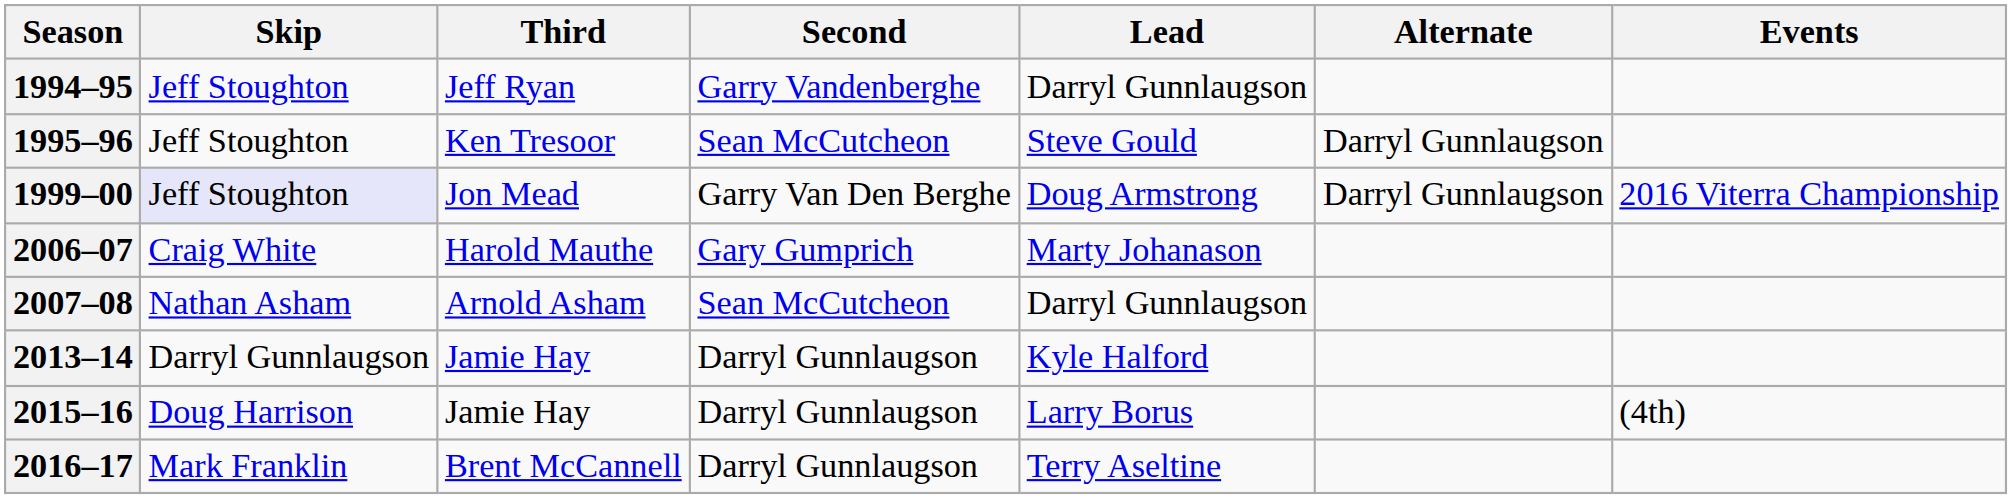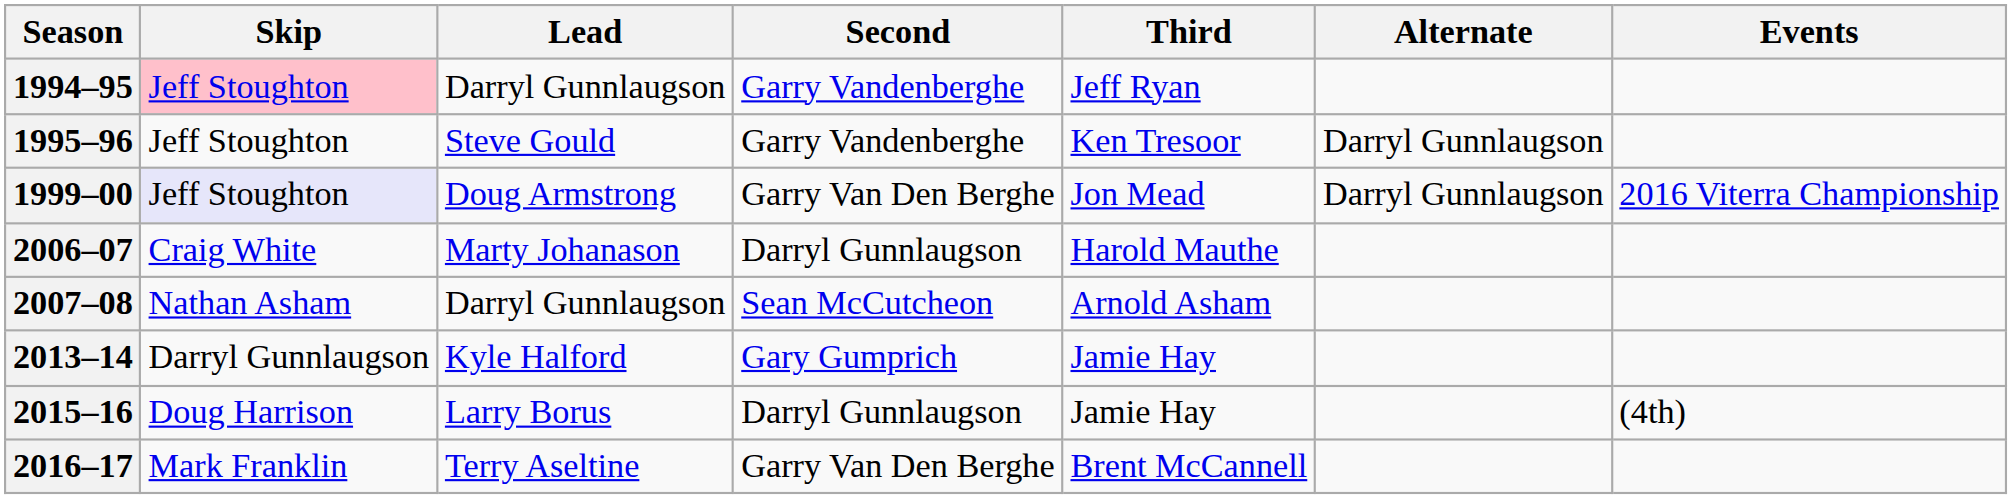 <table class="wikitable">
 <tr>
 <th scope="col">Season</th>
 <th scope="col">Skip</th>
+<th scope="col">Lead</th>
+<th scope="col">Second</th>
 <th scope="col">Third</th>
-<th scope="col">Second</th>
-<th scope="col">Lead</th>
 <th scope="col">Alternate</th>
 <th scope="col">Events</th>
 </tr>
 <tr>
 <th scope="row">1994–95</th>
-<td><a href='#'>Jeff Stoughton</a></td>
+<td style="background: pink;"><a href='#'>Jeff Stoughton</a></td>
+<td>Darryl Gunnlaugson</td>
+<td><a href='#'>Garry Vandenberghe</a></td>
 <td><a href='#'>Jeff Ryan</a></td>
-<td><a href='#'>Garry Vandenberghe</a></td>
-<td>Darryl Gunnlaugson</td>
 <td></td>
 <td></td>
 </tr>
 <tr>
 <th scope="row">1995–96</th>
 <td>Jeff Stoughton</td>
+<td><a href='#'>Steve Gould</a></td>
+<td>Garry Vandenberghe</td>
 <td><a href='#'>Ken Tresoor</a></td>
-<td><a href='#'>Sean McCutcheon</a></td>
-<td><a href='#'>Steve Gould</a></td>
 <td>Darryl Gunnlaugson</td>
 <td> <br> </td>
 </tr>
 <tr>
 <th scope="row">1999–00</th>
 <td style="background: lavender;">Jeff Stoughton</td>
+<td><a href='#'>Doug Armstrong</a></td>
+<td>Garry Van Den Berghe</td>
 <td><a href='#'>Jon Mead</a></td>
-<td>Garry Van Den Berghe</td>
-<td><a href='#'>Doug Armstrong</a></td>
 <td>Darryl Gunnlaugson</td>
 <td><a href='#'>2016 Viterra Championship</a></td>
 </tr>
 <tr>
 <th scope="row">2006–07</th>
 <td><a href='#'>Craig White</a></td>
+<td><a href='#'>Marty Johanason</a></td>
+<td>Darryl Gunnlaugson</td>
 <td><a href='#'>Harold Mauthe</a></td>
-<td><a href='#'>Gary Gumprich</a></td>
-<td><a href='#'>Marty Johanason</a></td>
 <td></td>
 <td></td>
 </tr>
 <tr>
 <th scope="row">2007–08</th>
 <td><a href='#'>Nathan Asham</a></td>
+<td>Darryl Gunnlaugson</td>
+<td><a href='#'>Sean McCutcheon</a></td>
 <td><a href='#'>Arnold Asham</a></td>
-<td><a href='#'>Sean McCutcheon</a></td>
-<td>Darryl Gunnlaugson</td>
 <td></td>
 <td></td>
 </tr>
 <tr>
 <th scope="row">2013–14</th>
 <td>Darryl Gunnlaugson</td>
+<td><a href='#'>Kyle Halford</a></td>
+<td><a href='#'>Gary Gumprich</a></td>
 <td><a href='#'>Jamie Hay</a></td>
-<td>Darryl Gunnlaugson</td>
-<td><a href='#'>Kyle Halford</a></td>
 <td></td>
 <td></td>
 </tr>
 <tr>
 <th scope="row">2015–16</th>
 <td><a href='#'>Doug Harrison</a></td>
+<td><a href='#'>Larry Borus</a></td>
+<td>Darryl Gunnlaugson</td>
 <td>Jamie Hay</td>
-<td>Darryl Gunnlaugson</td>
-<td><a href='#'>Larry Borus</a></td>
 <td></td>
 <td> (4th)</td>
 </tr>
 <tr>
 <th scope="row">2016–17</th>
 <td><a href='#'>Mark Franklin</a></td>
+<td><a href='#'>Terry Aseltine</a></td>
+<td>Garry Van Den Berghe</td>
 <td><a href='#'>Brent McCannell</a></td>
-<td>Darryl Gunnlaugson</td>
-<td><a href='#'>Terry Aseltine</a></td>
 <td></td>
 <td></td>
 </tr>
 </table>
